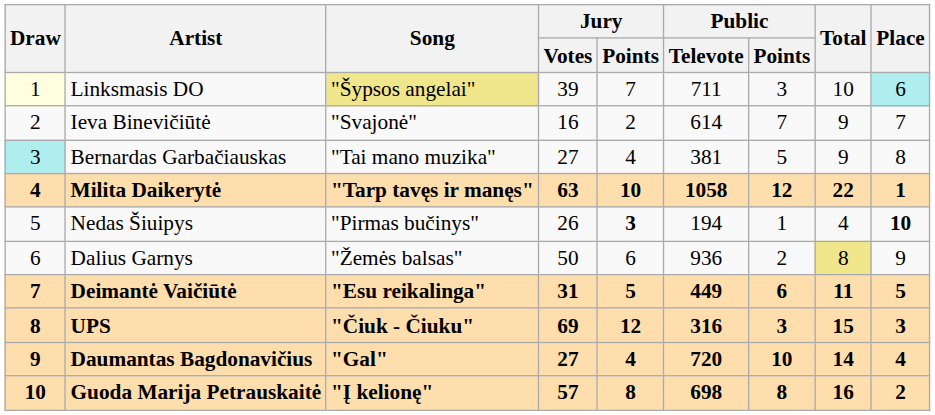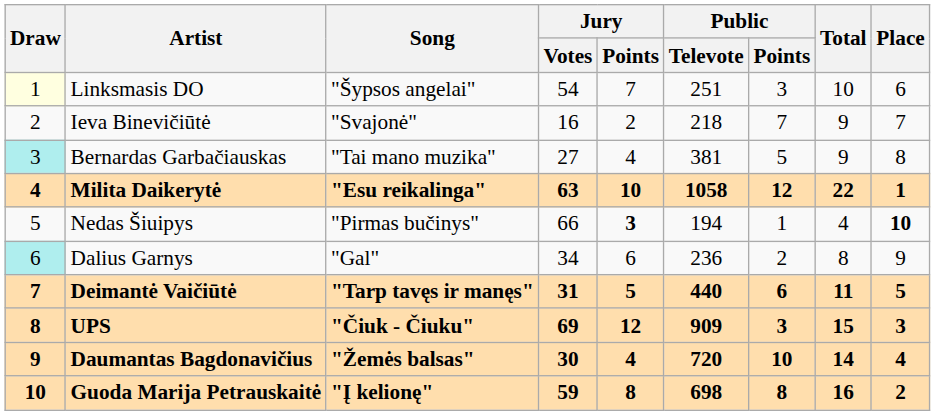 <table class="sortable wikitable" style="margin: 1em auto 1em auto; text-align:center;">
 <tr>
 <th rowspan="2">Draw</th>
 <th rowspan="2">Artist</th>
 <th rowspan="2">Song</th>
 <th colspan="2">Jury</th>
 <th colspan="2">Public</th>
 <th colspan="1" rowspan="2">Total</th>
 <th rowspan="2">Place</th>
 </tr>
 <tr>
 <th>Votes</th>
 <th>Points</th>
 <th>Televote</th>
 <th>Points</th>
 </tr>
 <tr>
 <td style="background: lightyellow;">1</td>
 <td align="left">Linksmasis DO</td>
-<td align="left" style="background: khaki;">"Šypsos angelai"</td>
-<td>39</td>
+<td align="left">"Šypsos angelai"</td>
+<td>54</td>
 <td>7</td>
-<td>711</td>
+<td>251</td>
 <td>3</td>
 <td>10</td>
-<td style="background: paleturquoise;">6</td>
+<td>6</td>
 </tr>
 <tr>
 <td>2</td>
 <td align="left">Ieva Binevičiūtė</td>
 <td align="left">"Svajonė"</td>
 <td>16</td>
 <td>2</td>
-<td>614</td>
+<td>218</td>
 <td>7</td>
 <td>9</td>
 <td>7</td>
 </tr>
 <tr>
 <td style="background: paleturquoise;">3</td>
 <td align="left">Bernardas Garbačiauskas</td>
 <td align="left">"Tai mano muzika"</td>
 <td>27</td>
 <td>4</td>
 <td>381</td>
 <td>5</td>
 <td>9</td>
 <td>8</td>
 </tr>
 <tr style="font-weight:bold; background:NavajoWhite;">
 <td>4</td>
 <td align="left">Milita Daikerytė</td>
-<td align="left">"Tarp tavęs ir manęs"</td>
+<td align="left">"Esu reikalinga"</td>
 <td>63</td>
 <td>10</td>
 <td>1058</td>
 <td>12</td>
 <td>22</td>
 <td>1</td>
 </tr>
 <tr>
 <td>5</td>
 <td align="left">Nedas Šiuipys</td>
 <td align="left">"Pirmas bučinys"</td>
-<td>26</td>
+<td>66</td>
 <td><strong>3</strong></td>
 <td>194</td>
 <td>1</td>
 <td>4</td>
 <td><strong>10</strong></td>
 </tr>
 <tr>
+<td style="background: paleturquoise;">6</td>
+<td align="left">Dalius Garnys</td>
+<td align="left">"Gal"</td>
+<td>34</td>
 <td>6</td>
-<td align="left">Dalius Garnys</td>
-<td align="left">"Žemės balsas"</td>
-<td>50</td>
-<td>6</td>
-<td>936</td>
+<td>236</td>
 <td>2</td>
-<td style="background: khaki;">8</td>
+<td>8</td>
 <td>9</td>
 </tr>
 <tr style="font-weight:bold; background:NavajoWhite;">
 <td>7</td>
 <td align="left">Deimantė Vaičiūtė</td>
-<td align="left">"Esu reikalinga"</td>
+<td align="left">"Tarp tavęs ir manęs"</td>
 <td>31</td>
 <td>5</td>
-<td>449</td>
+<td>440</td>
 <td>6</td>
 <td>11</td>
 <td>5</td>
 </tr>
 <tr style="font-weight:bold; background:NavajoWhite;">
 <td>8</td>
 <td align="left">UPS</td>
 <td align="left">"Čiuk - Čiuku"</td>
 <td>69</td>
 <td>12</td>
-<td>316</td>
+<td>909</td>
 <td>3</td>
 <td>15</td>
 <td>3</td>
 </tr>
 <tr style="font-weight:bold; background:NavajoWhite;">
 <td>9</td>
 <td align="left">Daumantas Bagdonavičius</td>
-<td align="left">"Gal"</td>
-<td>27</td>
+<td align="left">"Žemės balsas"</td>
+<td>30</td>
 <td>4</td>
 <td>720</td>
 <td>10</td>
 <td>14</td>
 <td>4</td>
 </tr>
 <tr style="font-weight:bold; background:NavajoWhite;">
 <td>10</td>
 <td align="left">Guoda Marija Petrauskaitė</td>
 <td align="left">"Į kelionę"</td>
-<td>57</td>
+<td>59</td>
 <td>8</td>
 <td>698</td>
 <td>8</td>
 <td>16</td>
 <td>2</td>
 </tr>
 </table>
